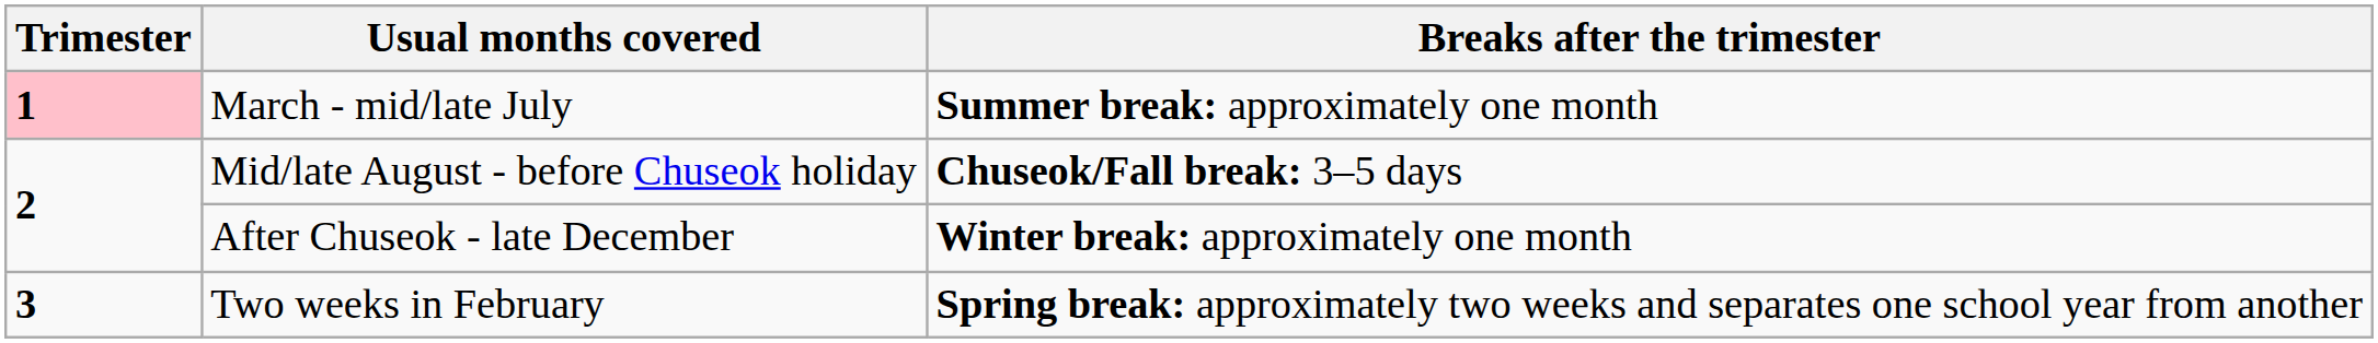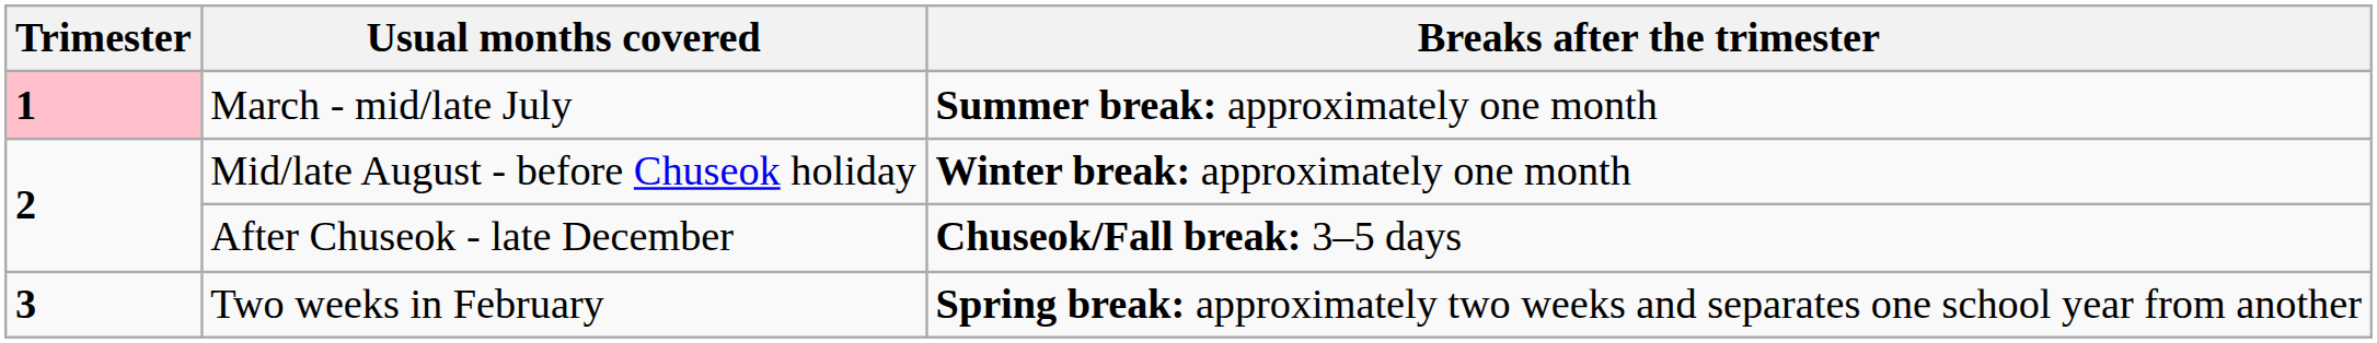 <table class="wikitable">
 <tr>
 <th>Trimester</th>
 <th>Usual months covered</th>
 <th>Breaks after the trimester</th>
 </tr>
 <tr>
 <td style="background: pink;"><strong>1</strong></td>
 <td>March - mid/late July</td>
 <td><strong>Summer break:</strong> approximately one month</td>
 </tr>
 <tr>
 <td rowspan="2"><strong>2</strong></td>
 <td>Mid/late August - before <a href='#'>Chuseok</a> holiday</td>
-<td><strong>Chuseok/Fall break:</strong> 3–5 days</td>
+<td><strong>Winter break:</strong> approximately one month</td>
 </tr>
 <tr>
 <td>After Chuseok - late December</td>
-<td><strong>Winter break:</strong> approximately one month</td>
+<td><strong>Chuseok/Fall break:</strong> 3–5 days</td>
 </tr>
 <tr>
 <td><strong>3</strong></td>
 <td>Two weeks in February</td>
 <td><strong>Spring break:</strong> approximately two weeks and separates one school year from another</td>
 </tr>
 </table>
